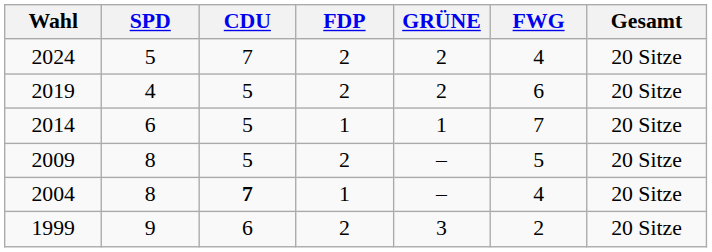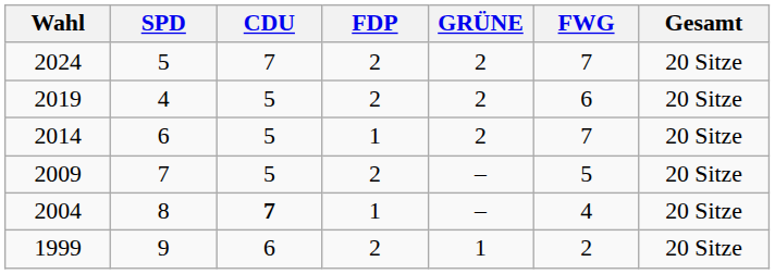 <table class="wikitable" style="text-align:center;">
 <tr>
 <th style="width:4em">Wahl</th>
 <th style="width:4em"><a href='#'>SPD</a></th>
 <th style="width:4em"><a href='#'>CDU</a></th>
 <th style="width:4em"><a href='#'>FDP</a></th>
 <th style="width:4em"><a href='#'>GRÜNE</a></th>
 <th style="width:4em"><a href='#'>FWG</a></th>
 <th style="width:5em">Gesamt</th>
 </tr>
 <tr>
 <td>2024</td>
 <td>5</td>
 <td>7</td>
 <td>2</td>
 <td>2</td>
-<td>4</td>
+<td>7</td>
 <td>20 Sitze</td>
 </tr>
 <tr>
 <td>2019</td>
 <td>4</td>
 <td>5</td>
 <td>2</td>
 <td>2</td>
 <td>6</td>
 <td>20 Sitze</td>
 </tr>
 <tr>
 <td>2014</td>
 <td>6</td>
 <td>5</td>
 <td>1</td>
-<td>1</td>
+<td>2</td>
 <td>7</td>
 <td>20 Sitze</td>
 </tr>
 <tr>
 <td>2009</td>
-<td>8</td>
+<td>7</td>
 <td>5</td>
 <td>2</td>
 <td>–</td>
 <td>5</td>
 <td>20 Sitze</td>
 </tr>
 <tr>
 <td>2004</td>
 <td>8</td>
 <td><strong>7</strong></td>
 <td>1</td>
 <td>–</td>
 <td>4</td>
 <td>20 Sitze</td>
 </tr>
 <tr>
 <td>1999</td>
 <td>9</td>
 <td>6</td>
 <td>2</td>
-<td>3</td>
+<td>1</td>
 <td>2</td>
 <td>20 Sitze</td>
 </tr>
 </table>
